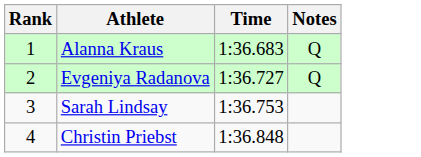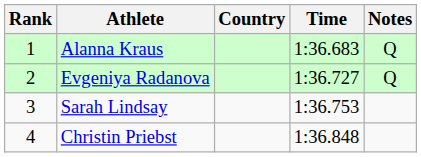 <table class="wikitable sortable" style="text-align:center">
 <tr>
 <th>Rank</th>
 <th>Athlete</th>
+<th>Country</th>
 <th>Time</th>
 <th>Notes</th>
 </tr>
 <tr bgcolor=ccffcc>
 <td>1</td>
 <td align=left><a href='#'>Alanna Kraus</a></td>
+<td align=left></td>
 <td>1:36.683</td>
 <td>Q</td>
 </tr>
 <tr bgcolor=ccffcc>
 <td>2</td>
 <td align=left><a href='#'>Evgeniya Radanova</a></td>
+<td align=left></td>
 <td>1:36.727</td>
 <td>Q</td>
 </tr>
 <tr>
 <td>3</td>
 <td align=left><a href='#'>Sarah Lindsay</a></td>
+<td align=left></td>
 <td>1:36.753</td>
 <td></td>
 </tr>
 <tr>
 <td>4</td>
 <td align=left><a href='#'>Christin Priebst</a></td>
+<td align=left></td>
 <td>1:36.848</td>
 <td></td>
 </tr>
 </table>
